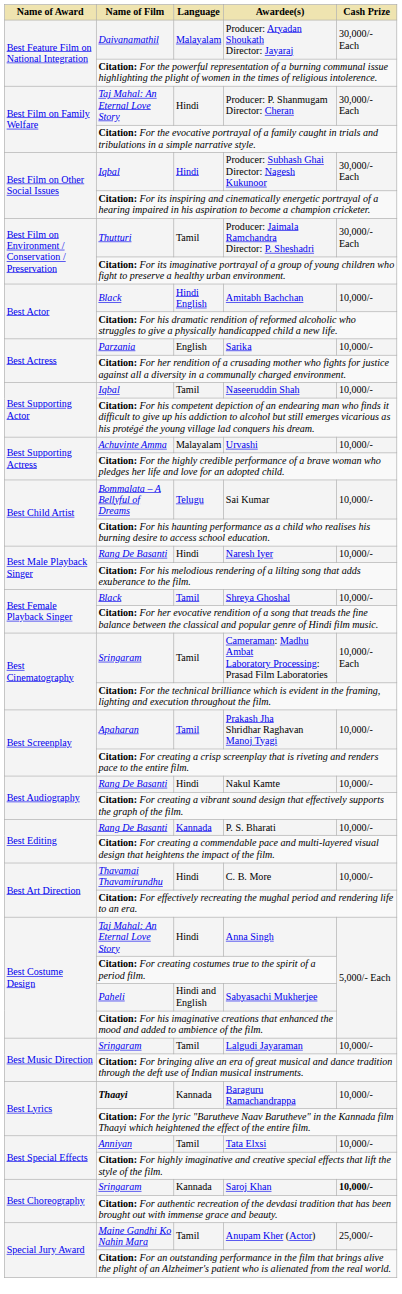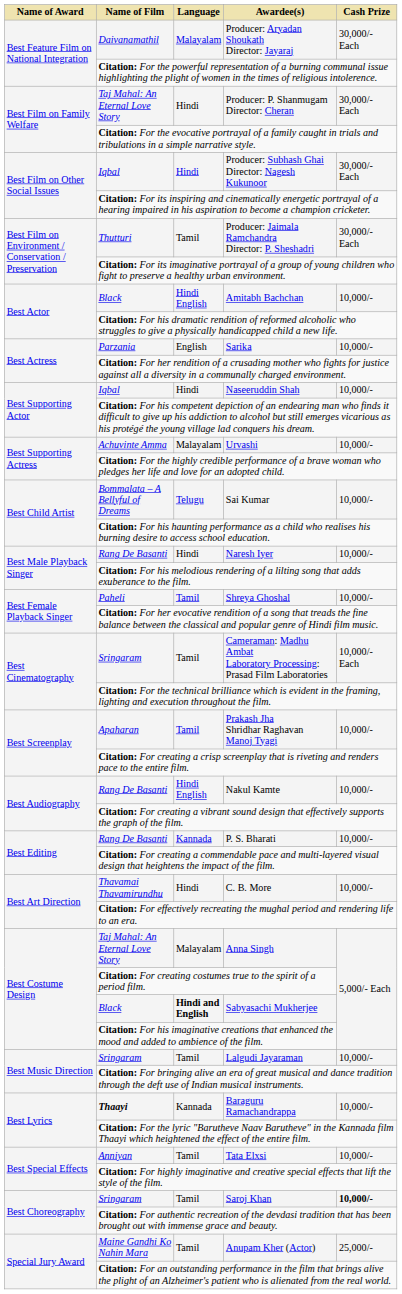 <table class="wikitable" style="width:100%;">
 <tr>
 <th style="background-color:#EFE4B0;width:24%;">Name of Award</th>
 <th style="background-color:#EFE4B0;width:20%;">Name of Film</th>
 <th style="background-color:#EFE4B0;width:10%;">Language</th>
 <th style="background-color:#EFE4B0;width:30%;">Awardee(s)</th>
 <th style="background-color:#EFE4B0;width:16%;">Cash Prize</th>
 </tr>
 <tr style="background-color:#F4F4F4">
 <td rowspan="2"><a href='#'>Best Feature Film on National Integration</a></td>
 <td><em><a href='#'>Daivanamathil</a></em></td>
 <td><a href='#'>Malayalam</a></td>
 <td>Producer: <a href='#'>Aryadan Shoukath</a><br>Director: <a href='#'>Jayaraj</a></td>
 <td> 30,000/- Each</td>
 </tr>
 <tr style="background-color:#F9F9F9">
 <td colspan="4"><strong>Citation:</strong> <em>For the powerful representation of a burning communal issue highlighting the plight of women in the times of religious intolerence.</em></td>
 </tr>
 <tr style="background-color:#F4F4F4">
 <td rowspan="2"><a href='#'>Best Film on Family Welfare</a></td>
 <td><em><a href='#'>Taj Mahal: An Eternal Love Story</a></em></td>
 <td>Hindi</td>
 <td>Producer: P. Shanmugam<br>Director: <a href='#'>Cheran</a></td>
 <td> 30,000/- Each</td>
 </tr>
 <tr style="background-color:#F9F9F9">
 <td colspan="4"><strong>Citation:</strong> <em>For the evocative portrayal of a family caught in trials and tribulations in a simple narrative style.</em></td>
 </tr>
 <tr style="background-color:#F4F4F4">
 <td rowspan="2"><a href='#'>Best Film on Other Social Issues</a></td>
 <td><em><a href='#'>Iqbal</a></em></td>
 <td><a href='#'>Hindi</a></td>
 <td>Producer: <a href='#'>Subhash Ghai</a><br>Director: <a href='#'>Nagesh Kukunoor</a></td>
 <td> 30,000/- Each</td>
 </tr>
 <tr style="background-color:#F9F9F9">
 <td colspan="4"><strong>Citation:</strong> <em>For its inspiring and cinematically energetic portrayal of a hearing impaired in his aspiration to become a champion cricketer.</em></td>
 </tr>
 <tr style="background-color:#F4F4F4">
 <td rowspan="2"><a href='#'>Best Film on Environment / Conservation / Preservation</a></td>
 <td><em><a href='#'>Thutturi</a></em></td>
 <td>Tamil</td>
 <td>Producer: <a href='#'>Jaimala Ramchandra</a><br>Director: <a href='#'>P. Sheshadri</a></td>
 <td> 30,000/- Each</td>
 </tr>
 <tr style="background-color:#F9F9F9">
 <td colspan="4"><strong>Citation:</strong> <em>For its imaginative portrayal of a group of young children who fight to preserve a healthy urban environment.</em></td>
 </tr>
 <tr style="background-color:#F4F4F4">
 <td rowspan="2"><a href='#'>Best Actor</a></td>
 <td><em><a href='#'>Black</a></em></td>
 <td><a href='#'>Hindi</a><br><a href='#'>English</a></td>
 <td><a href='#'>Amitabh Bachchan</a></td>
 <td> 10,000/-</td>
 </tr>
 <tr style="background-color:#F9F9F9">
 <td colspan="4"><strong>Citation:</strong> <em>For his dramatic rendition of reformed alcoholic who struggles to give a physically handicapped child a new life.</em></td>
 </tr>
 <tr style="background-color:#F4F4F4">
 <td rowspan="2"><a href='#'>Best Actress</a></td>
 <td><em><a href='#'>Parzania</a></em></td>
 <td>English</td>
 <td><a href='#'>Sarika</a></td>
 <td> 10,000/-</td>
 </tr>
 <tr style="background-color:#F9F9F9">
 <td colspan="4"><strong>Citation:</strong> <em>For her rendition of a crusading mother who fights for justice against all a diversity in a communally charged environment.</em></td>
 </tr>
 <tr style="background-color:#F4F4F4">
 <td rowspan="2"><a href='#'>Best Supporting Actor</a></td>
 <td><em><a href='#'>Iqbal</a></em></td>
-<td>Tamil</td>
+<td>Hindi</td>
 <td><a href='#'>Naseeruddin Shah</a></td>
 <td> 10,000/-</td>
 </tr>
 <tr style="background-color:#F9F9F9">
 <td colspan="4"><strong>Citation:</strong> <em>For his competent depiction of an endearing man who finds it difficult to give up his addiction to alcohol but still emerges vicarious as his protégé the young village lad conquers his dream.</em></td>
 </tr>
 <tr style="background-color:#F4F4F4">
 <td rowspan="2"><a href='#'>Best Supporting Actress</a></td>
 <td><em><a href='#'>Achuvinte Amma</a></em></td>
 <td>Malayalam</td>
 <td><a href='#'>Urvashi</a></td>
 <td> 10,000/-</td>
 </tr>
 <tr style="background-color:#F9F9F9">
 <td colspan="4"><strong>Citation:</strong> <em>For the highly credible performance of a brave woman who pledges her life and love for an adopted child.</em></td>
 </tr>
 <tr style="background-color:#F4F4F4">
 <td rowspan="2"><a href='#'>Best Child Artist</a></td>
 <td><em><a href='#'>Bommalata – A Bellyful of Dreams</a></em></td>
 <td><a href='#'>Telugu</a></td>
 <td>Sai Kumar</td>
 <td> 10,000/-</td>
 </tr>
 <tr style="background-color:#F9F9F9">
 <td colspan="4"><strong>Citation:</strong> <em>For his haunting performance as a child who realises his burning desire to access school education.</em></td>
 </tr>
 <tr style="background-color:#F4F4F4">
 <td rowspan="2"><a href='#'>Best Male Playback Singer</a></td>
 <td><em><a href='#'>Rang De Basanti</a></em><br></td>
 <td>Hindi</td>
 <td><a href='#'>Naresh Iyer</a></td>
 <td> 10,000/-</td>
 </tr>
 <tr style="background-color:#F9F9F9">
 <td colspan="4"><strong>Citation:</strong> <em>For his melodious rendering of a lilting song that adds exuberance to the film.</em></td>
 </tr>
 <tr style="background-color:#F4F4F4">
 <td rowspan="2"><a href='#'>Best Female Playback Singer</a></td>
-<td><em><a href='#'>Black</a></em></td>
+<td><em><a href='#'>Paheli</a></em><br></td>
 <td><a href='#'>Tamil</a></td>
 <td><a href='#'>Shreya Ghoshal</a></td>
 <td> 10,000/-</td>
 </tr>
 <tr style="background-color:#F9F9F9">
 <td colspan="4"><strong>Citation:</strong> <em>For her evocative rendition of a song that treads the fine balance between the classical and popular genre of Hindi film music.</em></td>
 </tr>
 <tr style="background-color:#F4F4F4">
 <td rowspan="2"><a href='#'>Best Cinematography</a></td>
 <td><em><a href='#'>Sringaram</a></em></td>
 <td>Tamil</td>
 <td><a href='#'>Cameraman</a>: <a href='#'>Madhu Ambat</a><br><a href='#'>Laboratory Processing</a>: Prasad Film Laboratories</td>
 <td> 10,000/- Each</td>
 </tr>
 <tr style="background-color:#F9F9F9">
 <td colspan="4"><strong>Citation:</strong> <em>For the technical brilliance which is evident in the framing, lighting and execution throughout the film.</em></td>
 </tr>
 <tr style="background-color:#F4F4F4">
 <td rowspan="2"><a href='#'>Best Screenplay</a></td>
 <td><em><a href='#'>Apaharan</a></em></td>
 <td><a href='#'>Tamil</a></td>
 <td><a href='#'>Prakash Jha</a><br>Shridhar Raghavan<br><a href='#'>Manoj Tyagi</a></td>
 <td> 10,000/-</td>
 </tr>
 <tr style="background-color:#F9F9F9">
 <td colspan="4"><strong>Citation:</strong> <em>For creating a crisp screenplay that is riveting and renders pace to the entire film.</em></td>
 </tr>
 <tr style="background-color:#F4F4F4">
 <td rowspan="2"><a href='#'>Best Audiography</a></td>
 <td><em><a href='#'>Rang De Basanti</a></em></td>
-<td>Hindi</td>
+<td><a href='#'>Hindi</a><br><a href='#'>English</a></td>
 <td>Nakul Kamte</td>
 <td> 10,000/-</td>
 </tr>
 <tr style="background-color:#F9F9F9">
 <td colspan="4"><strong>Citation:</strong> <em>For creating a vibrant sound design that effectively supports the graph of the film.</em></td>
 </tr>
 <tr style="background-color:#F4F4F4">
 <td rowspan="2"><a href='#'>Best Editing</a></td>
 <td><em><a href='#'>Rang De Basanti</a></em></td>
 <td><a href='#'>Kannada</a></td>
 <td>P. S. Bharati</td>
 <td> 10,000/-</td>
 </tr>
 <tr style="background-color:#F9F9F9">
 <td colspan="4"><strong>Citation:</strong> <em>For creating a commendable pace and multi-layered visual design that heightens the impact of the film.</em></td>
 </tr>
 <tr style="background-color:#F4F4F4">
 <td rowspan="2"><a href='#'>Best Art Direction</a></td>
 <td><em><a href='#'>Thavamai Thavamirundhu</a></em></td>
 <td>Hindi</td>
 <td>C. B. More</td>
 <td> 10,000/-</td>
 </tr>
 <tr style="background-color:#F9F9F9">
 <td colspan="4"><strong>Citation:</strong> <em>For effectively recreating the mughal period and rendering life to an era.</em></td>
 </tr>
 <tr style="background-color:#F4F4F4">
 <td rowspan="4"><a href='#'>Best Costume Design</a></td>
 <td><em><a href='#'>Taj Mahal: An Eternal Love Story</a></em></td>
-<td>Hindi</td>
+<td>Malayalam</td>
 <td><a href='#'>Anna Singh</a></td>
 <td rowspan="4"> 5,000/- Each</td>
 </tr>
 <tr style="background-color:#F9F9F9">
 <td colspan="3"><strong>Citation:</strong> <em>For creating costumes true to the spirit of a period film.</em></td>
 </tr>
 <tr style="background-color:#F4F4F4">
-<td><em><a href='#'>Paheli</a></em><br></td>
-<td>Hindi and English</td>
+<td><em><a href='#'>Black</a></em></td>
+<td><strong>Hindi and English</strong></td>
 <td><a href='#'>Sabyasachi Mukherjee</a></td>
 </tr>
 <tr style="background-color:#F9F9F9">
 <td colspan="3"><strong>Citation:</strong> <em>For his imaginative creations that enhanced the mood and added to ambience of the film.</em></td>
 </tr>
 <tr style="background-color:#F4F4F4">
 <td rowspan="2"><a href='#'>Best Music Direction</a></td>
 <td><em><a href='#'>Sringaram</a></em></td>
 <td>Tamil</td>
 <td><a href='#'>Lalgudi Jayaraman</a></td>
 <td> 10,000/-</td>
 </tr>
 <tr style="background-color:#F9F9F9">
 <td colspan="4"><strong>Citation:</strong> <em>For bringing alive an era of great musical and dance tradition through the deft use of Indian musical instruments.</em></td>
 </tr>
 <tr style="background-color:#F4F4F4">
 <td rowspan="2"><a href='#'>Best Lyrics</a></td>
 <td><strong><em>Thaayi</em><br></strong></td>
 <td>Kannada</td>
 <td><a href='#'>Baraguru Ramachandrappa</a></td>
 <td> 10,000/-</td>
 </tr>
 <tr style="background-color:#F9F9F9">
 <td colspan="4"><strong>Citation:</strong> <em>For the lyric "Barutheve Naav Barutheve" in the Kannada film Thaayi which heightened the effect of the entire film.</em></td>
 </tr>
 <tr style="background-color:#F4F4F4">
 <td rowspan="2"><a href='#'>Best Special Effects</a></td>
 <td><em><a href='#'>Anniyan</a></em></td>
 <td>Tamil</td>
 <td><a href='#'>Tata Elxsi</a></td>
 <td> 10,000/-</td>
 </tr>
 <tr style="background-color:#F9F9F9">
 <td colspan="4"><strong>Citation:</strong> <em>For highly imaginative and creative special effects that lift the style of the film.</em></td>
 </tr>
 <tr style="background-color:#F4F4F4">
 <td rowspan="2"><a href='#'>Best Choreography</a></td>
 <td><em><a href='#'>Sringaram</a></em></td>
-<td>Kannada</td>
+<td>Tamil</td>
 <td><a href='#'>Saroj Khan</a></td>
 <td><strong> 10,000/-</strong></td>
 </tr>
 <tr style="background-color:#F9F9F9">
 <td colspan="4"><strong>Citation:</strong> <em>For authentic recreation of the devdasi tradition that has been brought out with immense grace and beauty.</em></td>
 </tr>
 <tr style="background-color:#F4F4F4">
 <td rowspan="2"><a href='#'>Special Jury Award</a></td>
 <td><em><a href='#'>Maine Gandhi Ko Nahin Mara</a></em></td>
 <td>Tamil</td>
 <td><a href='#'>Anupam Kher</a> (<a href='#'>Actor</a>)</td>
 <td> 25,000/-</td>
 </tr>
 <tr style="background-color:#F9F9F9">
 <td colspan="4"><strong>Citation:</strong> <em>For an outstanding performance in the film that brings alive the plight of an Alzheimer's patient who is alienated from the real world.</em></td>
 </tr>
 </table>
